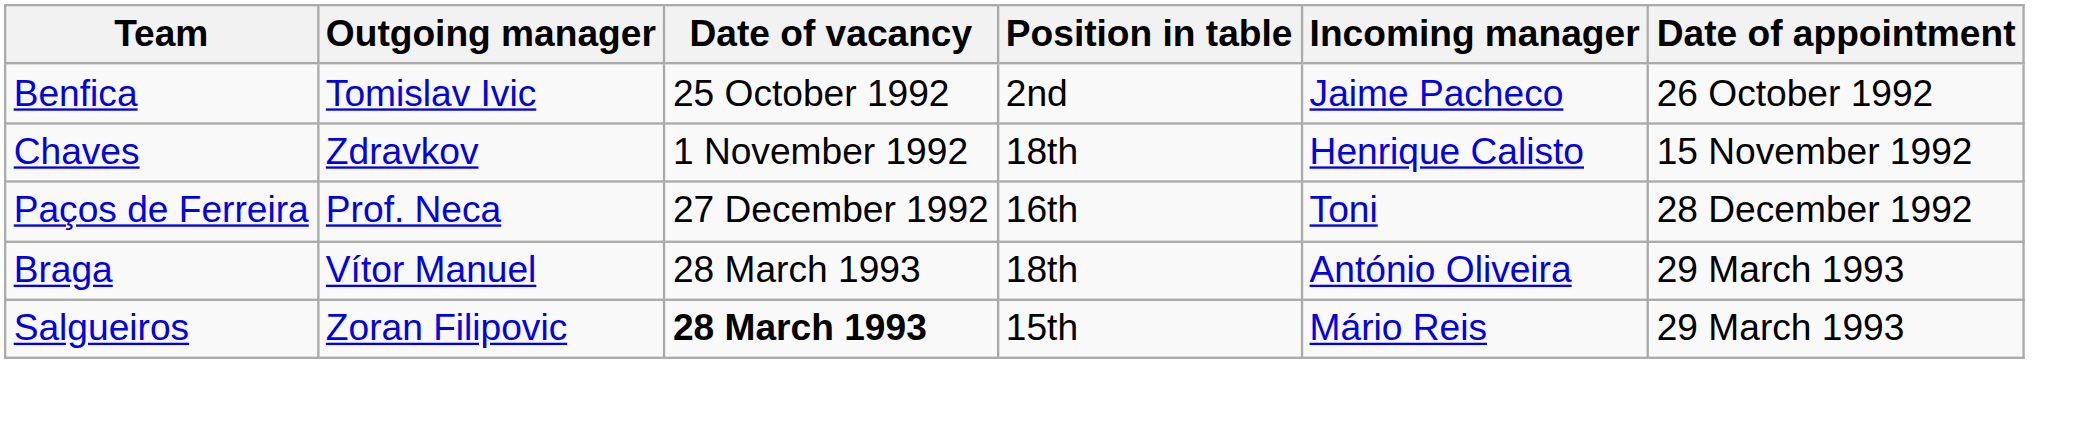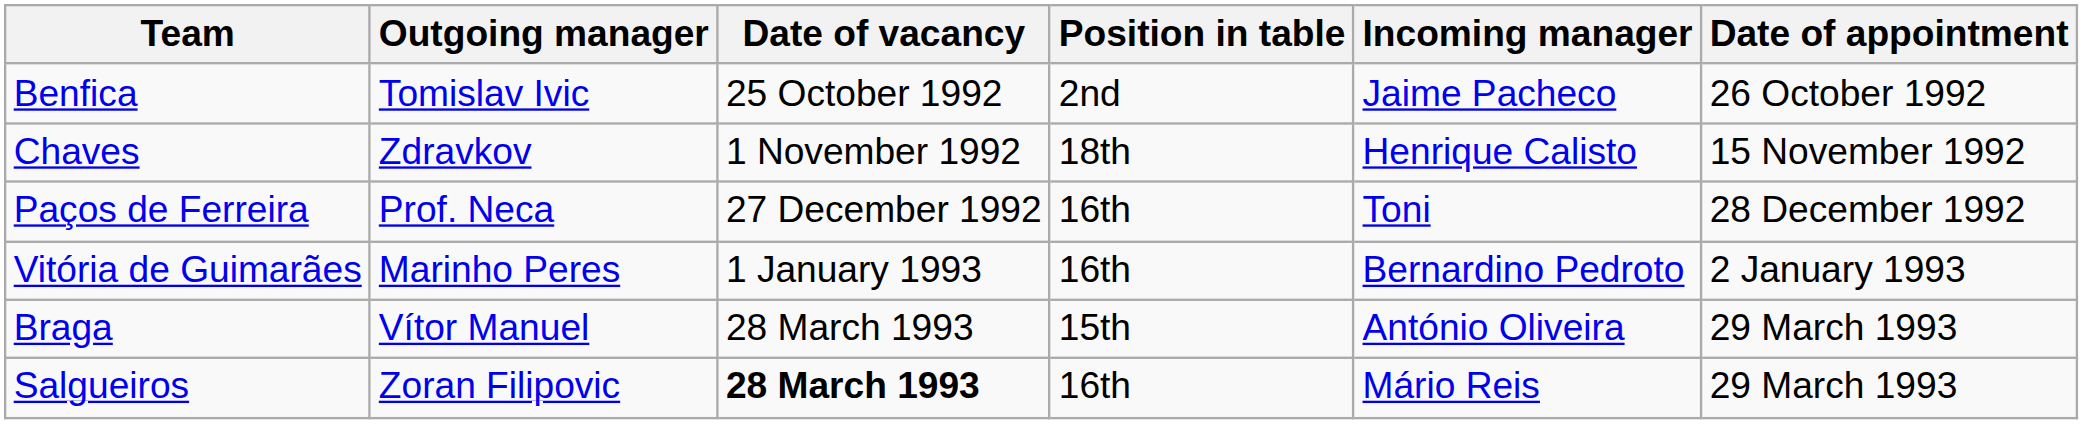 <table class="wikitable sortable">
 <tr>
 <th>Team</th>
 <th>Outgoing manager</th>
 <th>Date of vacancy</th>
 <th>Position in table</th>
 <th>Incoming manager</th>
 <th>Date of appointment</th>
 </tr>
 <tr>
 <td><a href='#'>Benfica</a></td>
 <td> <a href='#'>Tomislav Ivic</a></td>
 <td>25 October 1992</td>
 <td>2nd</td>
 <td> <a href='#'>Jaime Pacheco</a></td>
 <td>26 October 1992</td>
 </tr>
 <tr>
 <td><a href='#'>Chaves</a></td>
 <td> <a href='#'>Zdravkov</a></td>
 <td>1 November 1992</td>
 <td>18th</td>
 <td> <a href='#'>Henrique Calisto</a></td>
 <td>15 November 1992</td>
 </tr>
 <tr>
 <td><a href='#'>Paços de Ferreira</a></td>
 <td> <a href='#'>Prof. Neca</a></td>
 <td>27 December 1992</td>
 <td>16th</td>
 <td> <a href='#'>Toni</a></td>
 <td>28 December 1992</td>
 </tr>
 <tr>
+<td><a href='#'>Vitória de Guimarães</a></td>
+<td> <a href='#'>Marinho Peres</a></td>
+<td>1 January 1993</td>
+<td>16th</td>
+<td> <a href='#'>Bernardino Pedroto</a></td>
+<td>2 January 1993</td>
+</tr>
+<tr>
 <td><a href='#'>Braga</a></td>
 <td> <a href='#'>Vítor Manuel</a></td>
 <td>28 March 1993</td>
-<td>18th</td>
+<td>15th</td>
 <td> <a href='#'>António Oliveira</a></td>
 <td>29 March 1993</td>
 </tr>
 <tr>
 <td><a href='#'>Salgueiros</a></td>
 <td> <a href='#'>Zoran Filipovic</a></td>
 <td><strong>28 March 1993</strong></td>
-<td>15th</td>
+<td>16th</td>
 <td> <a href='#'>Mário Reis</a></td>
 <td>29 March 1993</td>
 </tr>
 </table>
